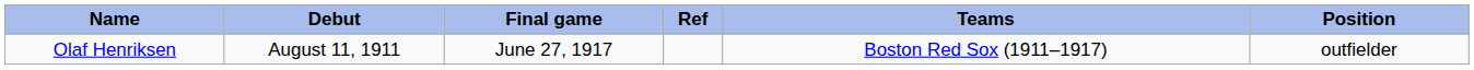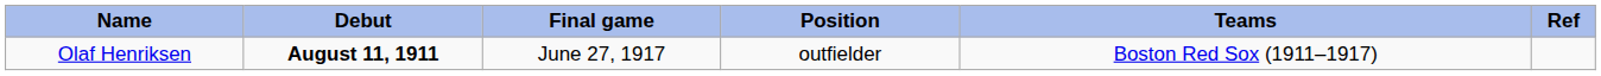 <table class="wikitable" style="width: 100%">
 <tr>
 <th style="background:#a8bdec; width:15%;">Name</th>
 <th style="width:15%; background:#a8bdec;">Debut</th>
 <th style="width:15%; background:#a8bdec;">Final game</th>
+<th style="width:15%; background:#a8bdec;">Position</th>
+<th style="width:36%; background:#a8bdec;">Teams</th>
 <th style="width:4%; background:#a8bdec;">Ref</th>
-<th style="width:36%; background:#a8bdec;">Teams</th>
-<th style="width:15%; background:#a8bdec;">Position</th>
 </tr>
 <tr align=center>
 <td><a href='#'>Olaf Henriksen</a></td>
-<td>August 11, 1911</td>
+<td><strong>August 11, 1911</strong></td>
 <td>June 27, 1917</td>
+<td>outfielder</td>
+<td><a href='#'>Boston Red Sox</a> (1911–1917)</td>
 <td></td>
-<td><a href='#'>Boston Red Sox</a> (1911–1917)</td>
-<td>outfielder</td>
 </tr>
 </table>
